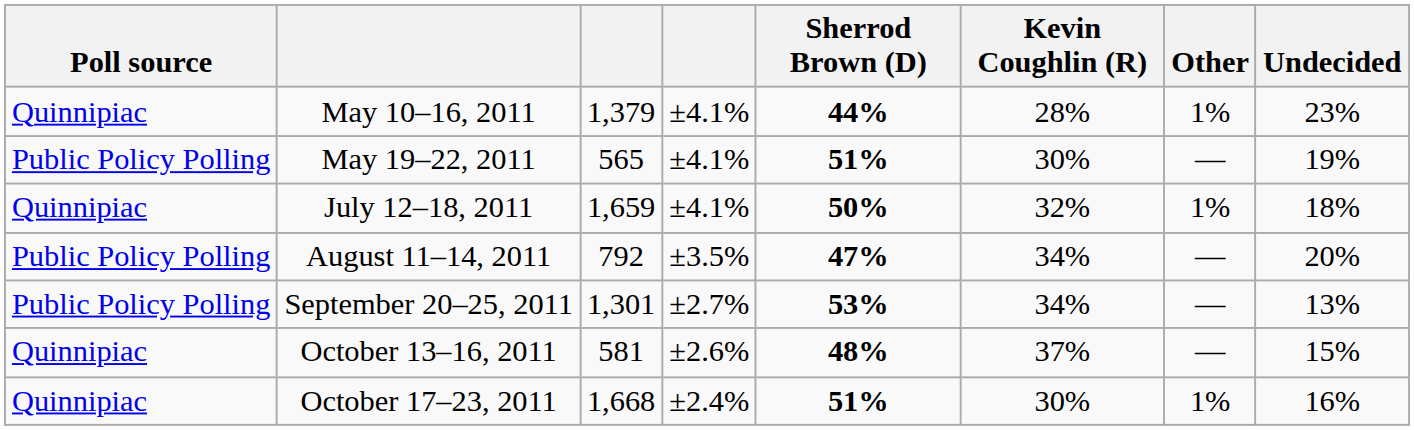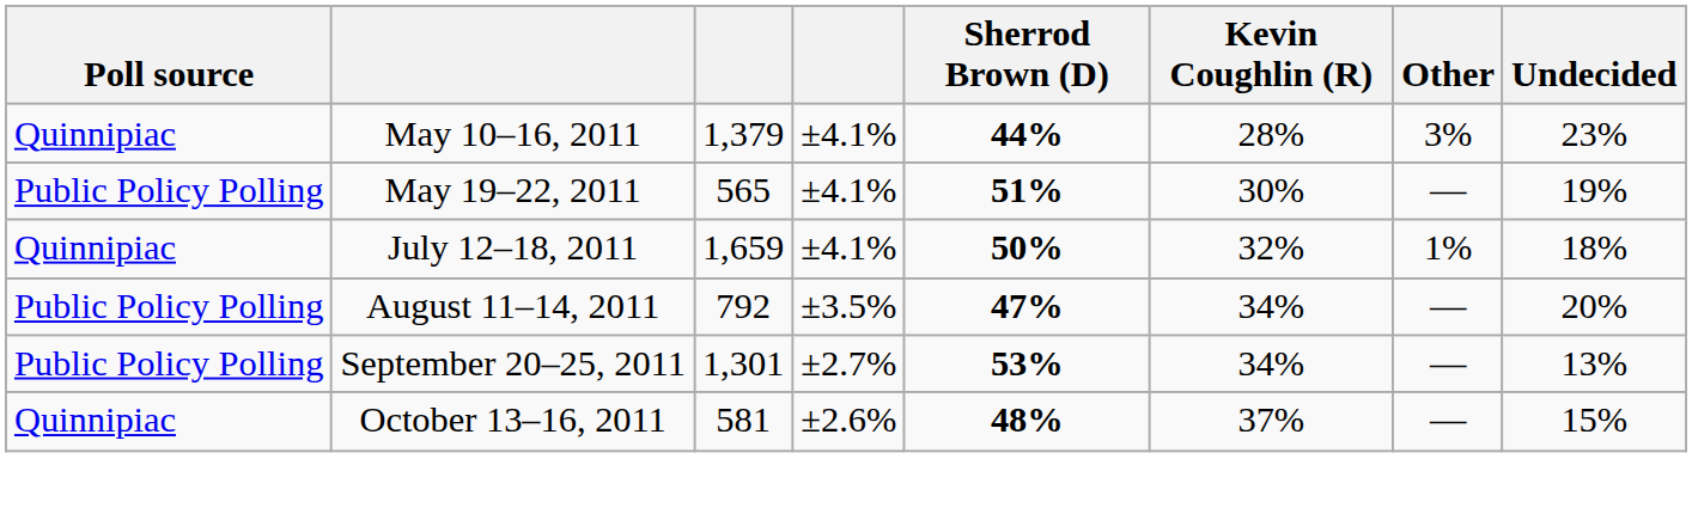 <table class="wikitable" style="text-align:center">
 <tr valign= bottom>
 <th>Poll source</th>
 <th></th>
 <th></th>
 <th></th>
 <th style="width:100px;">Sherrod<br>Brown (D)</th>
 <th style="width:100px;">Kevin<br>Coughlin (R)</th>
 <th>Other</th>
 <th>Undecided</th>
 </tr>
 <tr>
 <td align=left><a href='#'>Quinnipiac</a></td>
 <td>May 10–16, 2011</td>
 <td>1,379</td>
 <td>±4.1%</td>
 <td><strong>44%</strong></td>
 <td>28%</td>
-<td>1%</td>
+<td>3%</td>
 <td>23%</td>
 </tr>
 <tr>
 <td align=left><a href='#'>Public Policy Polling</a></td>
 <td>May 19–22, 2011</td>
 <td>565</td>
 <td>±4.1%</td>
 <td><strong>51%</strong></td>
 <td>30%</td>
 <td>—</td>
 <td>19%</td>
 </tr>
 <tr>
 <td align=left><a href='#'>Quinnipiac</a></td>
 <td>July 12–18, 2011</td>
 <td>1,659</td>
 <td>±4.1%</td>
 <td><strong>50%</strong></td>
 <td>32%</td>
 <td>1%</td>
 <td>18%</td>
 </tr>
 <tr>
 <td align=left><a href='#'>Public Policy Polling</a></td>
 <td>August 11–14, 2011</td>
 <td>792</td>
 <td>±3.5%</td>
 <td><strong>47%</strong></td>
 <td>34%</td>
 <td>—</td>
 <td>20%</td>
 </tr>
 <tr>
 <td align=left><a href='#'>Public Policy Polling</a></td>
 <td>September 20–25, 2011</td>
 <td>1,301</td>
 <td>±2.7%</td>
 <td><strong>53%</strong></td>
 <td>34%</td>
 <td>—</td>
 <td>13%</td>
 </tr>
 <tr>
 <td align=left><a href='#'>Quinnipiac</a></td>
 <td>October 13–16, 2011</td>
 <td>581</td>
 <td>±2.6%</td>
 <td><strong>48%</strong></td>
 <td>37%</td>
 <td>—</td>
 <td>15%</td>
 </tr>
-<tr>
-<td align=left><a href='#'>Quinnipiac</a></td>
-<td>October 17–23, 2011</td>
-<td>1,668</td>
-<td>±2.4%</td>
-<td><strong>51%</strong></td>
-<td>30%</td>
-<td>1%</td>
-<td>16%</td>
-</tr>
 </table>
